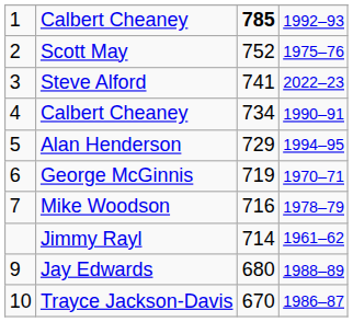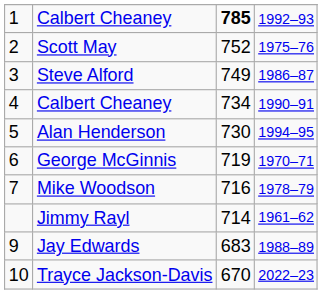 <table class="wikitable">
 <tr>
 </tr>
 <tr>
 <td>1</td>
 <td><a href='#'>Calbert Cheaney</a></td>
 <td><strong>785</strong></td>
 <td style="font-size:80%;"><a href='#'>1992–93</a></td>
 </tr>
 <tr>
 <td>2</td>
 <td><a href='#'>Scott May</a></td>
 <td>752</td>
 <td style="font-size:80%;"><a href='#'>1975–76</a></td>
 </tr>
 <tr>
 <td>3</td>
 <td><a href='#'>Steve Alford</a></td>
-<td>741</td>
-<td style="font-size:80%;"><a href='#'>2022–23</a></td>
+<td>749</td>
+<td style="font-size:80%;"><a href='#'>1986–87</a></td>
 </tr>
 <tr>
 <td>4</td>
 <td><a href='#'>Calbert Cheaney</a></td>
 <td>734</td>
 <td style="font-size:80%;"><a href='#'>1990–91</a></td>
 </tr>
 <tr>
 <td>5</td>
 <td><a href='#'>Alan Henderson</a></td>
-<td>729</td>
+<td>730</td>
 <td style="font-size:80%;"><a href='#'>1994–95</a></td>
 </tr>
 <tr>
 <td>6</td>
 <td><a href='#'>George McGinnis</a></td>
 <td>719</td>
 <td style="font-size:80%;"><a href='#'>1970–71</a></td>
 </tr>
 <tr>
 <td>7</td>
 <td><a href='#'>Mike Woodson</a></td>
 <td>716</td>
 <td style="font-size:80%;"><a href='#'>1978–79</a></td>
 </tr>
 <tr>
 <td></td>
 <td><a href='#'>Jimmy Rayl</a></td>
 <td>714</td>
 <td style="font-size:80%;"><a href='#'>1961–62</a></td>
 </tr>
 <tr>
 <td>9</td>
 <td><a href='#'>Jay Edwards</a></td>
-<td>680</td>
+<td>683</td>
 <td style="font-size:80%;"><a href='#'>1988–89</a></td>
 </tr>
 <tr>
 <td>10</td>
 <td><a href='#'>Trayce Jackson-Davis</a></td>
 <td>670</td>
-<td style="font-size:80%;"><a href='#'>1986–87</a></td>
+<td style="font-size:80%;"><a href='#'>2022–23</a></td>
 </tr>
 </table>
